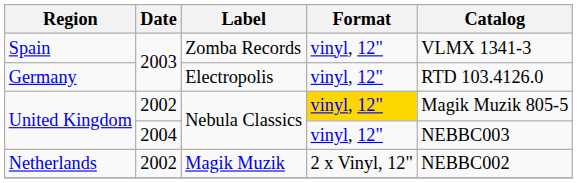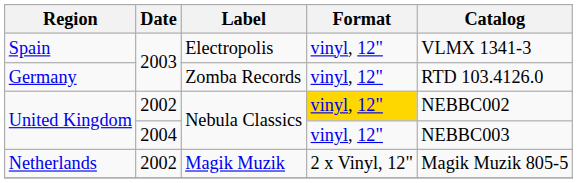 <table class="wikitable">
 <tr>
 <th>Region</th>
 <th>Date</th>
 <th>Label</th>
 <th>Format</th>
 <th>Catalog</th>
 </tr>
 <tr>
 <td><a href='#'>Spain</a></td>
 <td rowspan="2">2003</td>
-<td>Zomba Records</td>
+<td>Electropolis</td>
 <td><a href='#'>vinyl</a>, <a href='#'>12"</a></td>
 <td>VLMX 1341-3</td>
 </tr>
 <tr>
 <td><a href='#'>Germany</a></td>
-<td>Electropolis</td>
+<td>Zomba Records</td>
 <td><a href='#'>vinyl</a>, <a href='#'>12"</a></td>
 <td>RTD 103.4126.0</td>
 </tr>
 <tr>
 <td rowspan="2"><a href='#'>United Kingdom</a></td>
 <td>2002</td>
 <td rowspan="2">Nebula Classics</td>
 <td style="background: gold;"><a href='#'>vinyl</a>, <a href='#'>12"</a></td>
-<td>Magik Muzik 805-5</td>
+<td>NEBBC002</td>
 </tr>
 <tr>
 <td>2004</td>
 <td><a href='#'>vinyl</a>, <a href='#'>12"</a></td>
 <td>NEBBC003</td>
 </tr>
 <tr>
 <td><a href='#'>Netherlands</a></td>
 <td>2002</td>
 <td><a href='#'>Magik Muzik</a></td>
 <td>2 x Vinyl, 12"</td>
-<td>NEBBC002</td>
+<td>Magik Muzik 805-5</td>
 </tr>
 <tr>
 </tr>
 </table>
